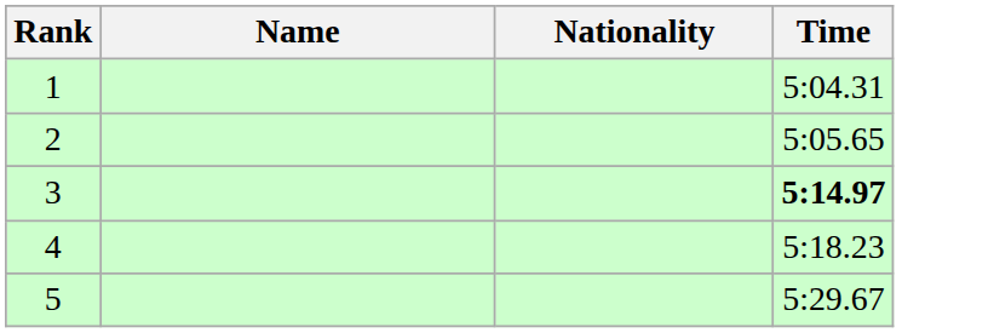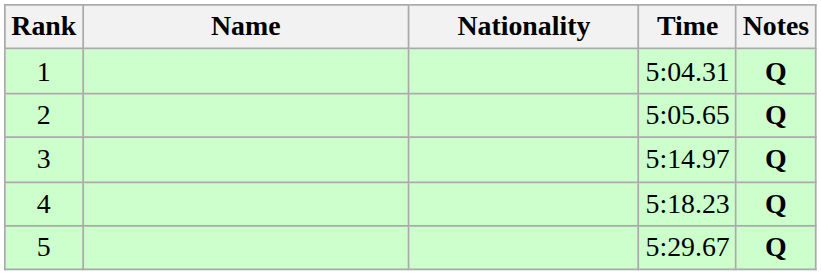 <table class="wikitable sortable" style="text-align:center">
 <tr>
 <th>Rank</th>
 <th style="width:180px">Name</th>
 <th style="width:125px">Nationality</th>
 <th>Time</th>
+<th>Notes</th>
 </tr>
 <tr style="background:#cfc;">
 <td>1</td>
 <td style="text-align:left;"></td>
 <td style="text-align:left;"></td>
 <td>5:04.31</td>
+<td><strong>Q</strong></td>
 </tr>
 <tr style="background:#cfc;">
 <td>2</td>
 <td style="text-align:left;"></td>
 <td style="text-align:left;"></td>
 <td>5:05.65</td>
+<td><strong>Q</strong></td>
 </tr>
 <tr style="background:#cfc;">
 <td>3</td>
 <td style="text-align:left;"></td>
 <td style="text-align:left;"></td>
-<td><strong>5:14.97</strong></td>
+<td>5:14.97</td>
+<td><strong>Q</strong></td>
 </tr>
 <tr style="background:#cfc;">
 <td>4</td>
 <td style="text-align:left;"></td>
 <td style="text-align:left;"></td>
 <td>5:18.23</td>
+<td><strong>Q</strong></td>
 </tr>
 <tr style="background:#cfc;">
 <td>5</td>
 <td style="text-align:left;"></td>
 <td style="text-align:left;"></td>
 <td>5:29.67</td>
+<td><strong>Q</strong></td>
 </tr>
 </table>
